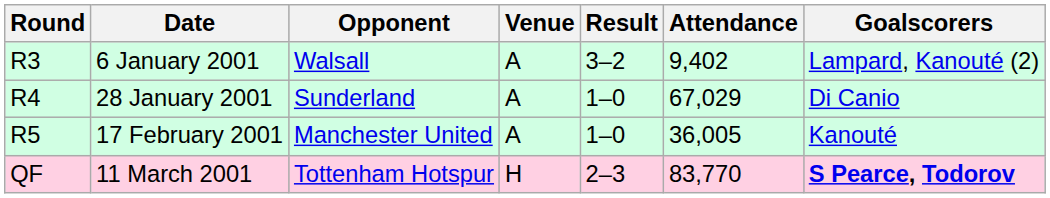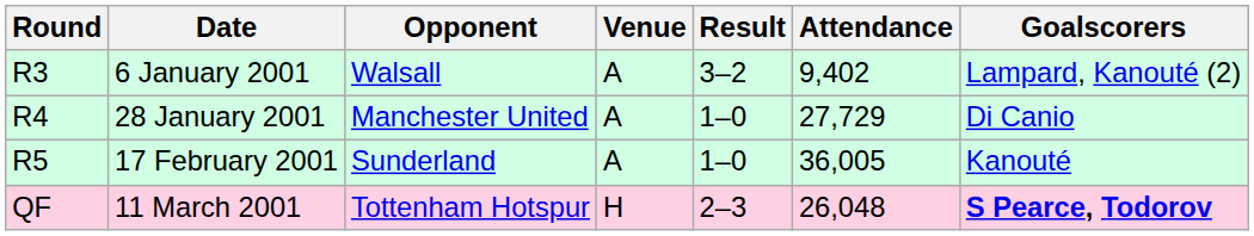 <table class="wikitable">
 <tr>
 <th>Round</th>
 <th>Date</th>
 <th>Opponent</th>
 <th>Venue</th>
 <th>Result</th>
 <th>Attendance</th>
 <th>Goalscorers</th>
 </tr>
 <tr style="background-color: #d0ffe3;">
 <td>R3</td>
 <td>6 January 2001</td>
 <td><a href='#'>Walsall</a></td>
 <td>A</td>
 <td>3–2</td>
 <td>9,402</td>
 <td><a href='#'>Lampard</a>, <a href='#'>Kanouté</a> (2)</td>
 </tr>
 <tr style="background-color: #d0ffe3;">
 <td>R4</td>
 <td>28 January 2001</td>
-<td><a href='#'>Sunderland</a></td>
+<td><a href='#'>Manchester United</a></td>
 <td>A</td>
 <td>1–0</td>
-<td>67,029</td>
+<td>27,729</td>
 <td><a href='#'>Di Canio</a></td>
 </tr>
 <tr style="background-color: #d0ffe3;">
 <td>R5</td>
 <td>17 February 2001</td>
-<td><a href='#'>Manchester United</a></td>
+<td><a href='#'>Sunderland</a></td>
 <td>A</td>
 <td>1–0</td>
 <td>36,005</td>
 <td><a href='#'>Kanouté</a></td>
 </tr>
 <tr style="background-color: #ffd0e3;">
 <td>QF</td>
 <td>11 March 2001</td>
 <td><a href='#'>Tottenham Hotspur</a></td>
 <td>H</td>
 <td>2–3</td>
-<td>83,770</td>
+<td>26,048</td>
 <td><strong><a href='#'>S Pearce</a>, <a href='#'>Todorov</a></strong></td>
 </tr>
 </table>
